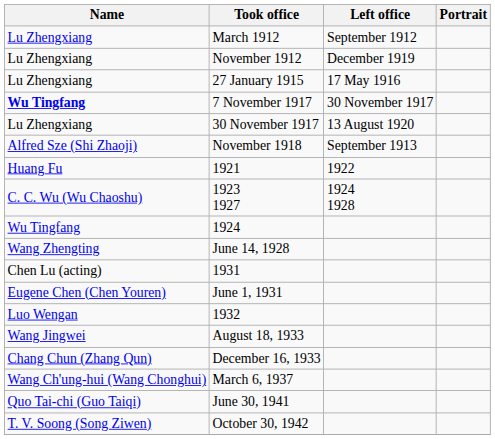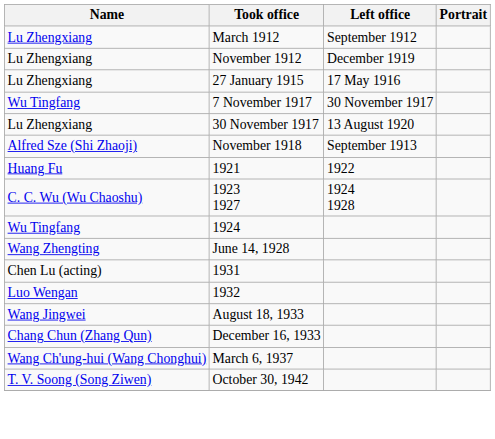 <table class="wikitable">
 <tr>
 <th>Name</th>
 <th>Took office</th>
 <th>Left office</th>
 <th>Portrait</th>
 </tr>
 <tr>
 <td><a href='#'>Lu Zhengxiang</a></td>
 <td>March 1912</td>
 <td>September 1912</td>
 <td></td>
 </tr>
 <tr>
 <td>Lu Zhengxiang</td>
 <td>November 1912</td>
 <td>December 1919</td>
 <td></td>
 </tr>
 <tr>
 <td>Lu Zhengxiang</td>
 <td>27 January 1915</td>
 <td>17 May 1916</td>
 <td></td>
 </tr>
 <tr>
-<td><strong><a href='#'>Wu Tingfang</a></strong></td>
+<td><a href='#'>Wu Tingfang</a></td>
 <td>7 November 1917</td>
 <td>30 November 1917</td>
 <td></td>
 </tr>
 <tr>
 <td>Lu Zhengxiang</td>
 <td>30 November 1917</td>
 <td>13 August 1920</td>
 <td></td>
 </tr>
 <tr>
 <td><a href='#'>Alfred Sze (Shi Zhaoji)</a></td>
 <td>November 1918</td>
 <td>September 1913</td>
 <td></td>
 </tr>
 <tr>
 <td><a href='#'>Huang Fu</a></td>
 <td>1921</td>
 <td>1922</td>
 <td></td>
 </tr>
 <tr>
 <td><a href='#'>C. C. Wu (Wu Chaoshu)</a></td>
 <td>1923<br>1927</td>
 <td>1924<br>1928</td>
 <td></td>
 </tr>
 <tr>
 <td><a href='#'>Wu Tingfang</a></td>
 <td>1924</td>
 <td></td>
 <td></td>
 </tr>
 <tr>
 <td><a href='#'>Wang Zhengting</a></td>
 <td>June 14, 1928</td>
 <td></td>
 <td></td>
 </tr>
 <tr>
 <td>Chen Lu (acting)</td>
 <td>1931</td>
 <td></td>
 <td></td>
 </tr>
 <tr>
-<td><a href='#'>Eugene Chen (Chen Youren)</a></td>
-<td>June 1, 1931</td>
-<td></td>
-<td></td>
-</tr>
-<tr>
 <td><a href='#'>Luo Wengan</a></td>
 <td>1932</td>
 <td></td>
 <td></td>
 </tr>
 <tr>
 <td><a href='#'>Wang Jingwei</a></td>
 <td>August 18, 1933</td>
 <td></td>
 <td></td>
 </tr>
 <tr>
 <td><a href='#'>Chang Chun (Zhang Qun)</a></td>
 <td>December 16, 1933</td>
 <td></td>
 <td></td>
 </tr>
 <tr>
 <td><a href='#'>Wang Ch'ung-hui (Wang Chonghui)</a></td>
 <td>March 6, 1937</td>
 <td></td>
 <td></td>
 </tr>
 <tr>
-<td><a href='#'>Quo Tai-chi (Guo Taiqi)</a></td>
-<td>June 30, 1941</td>
-<td></td>
-<td></td>
-</tr>
-<tr>
 <td><a href='#'>T. V. Soong (Song Ziwen)</a></td>
 <td>October 30, 1942</td>
 <td></td>
 <td></td>
 </tr>
 <tr>
 </tr>
 </table>
